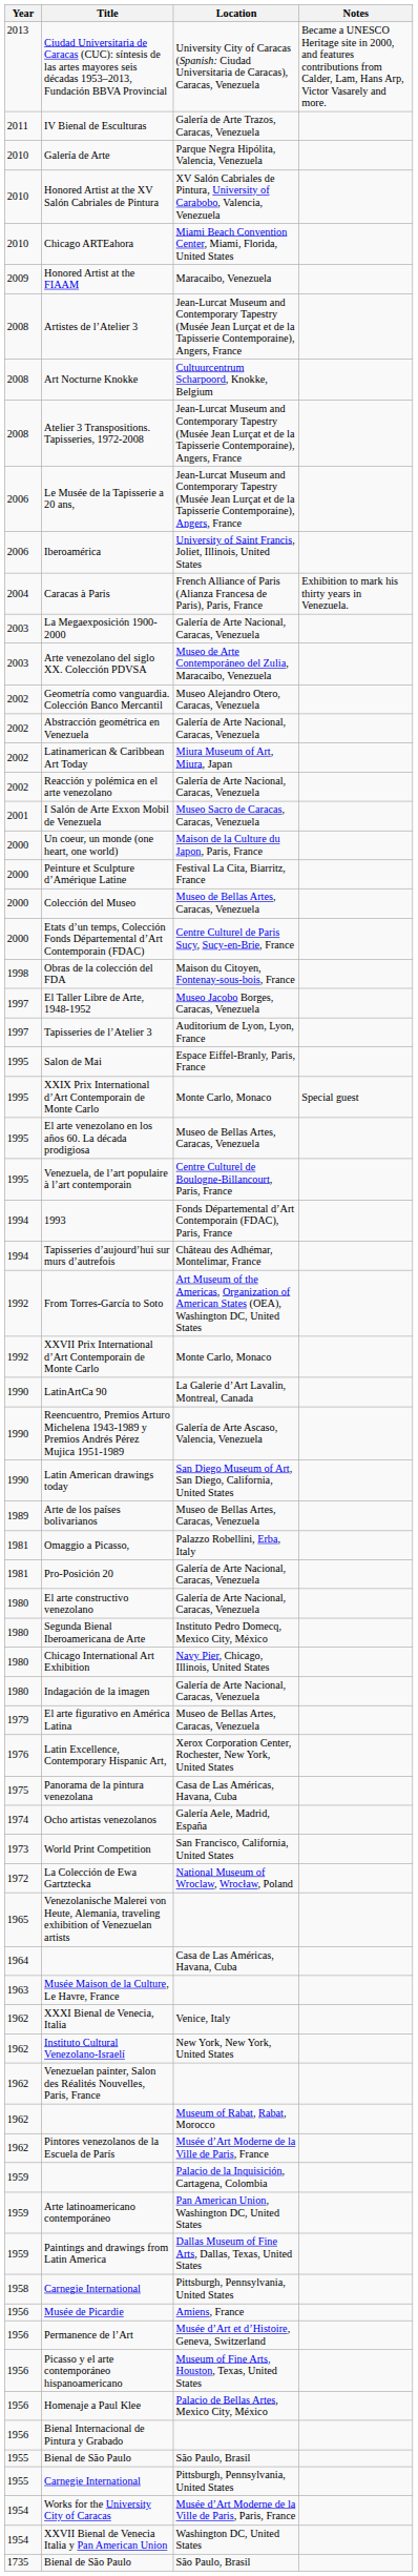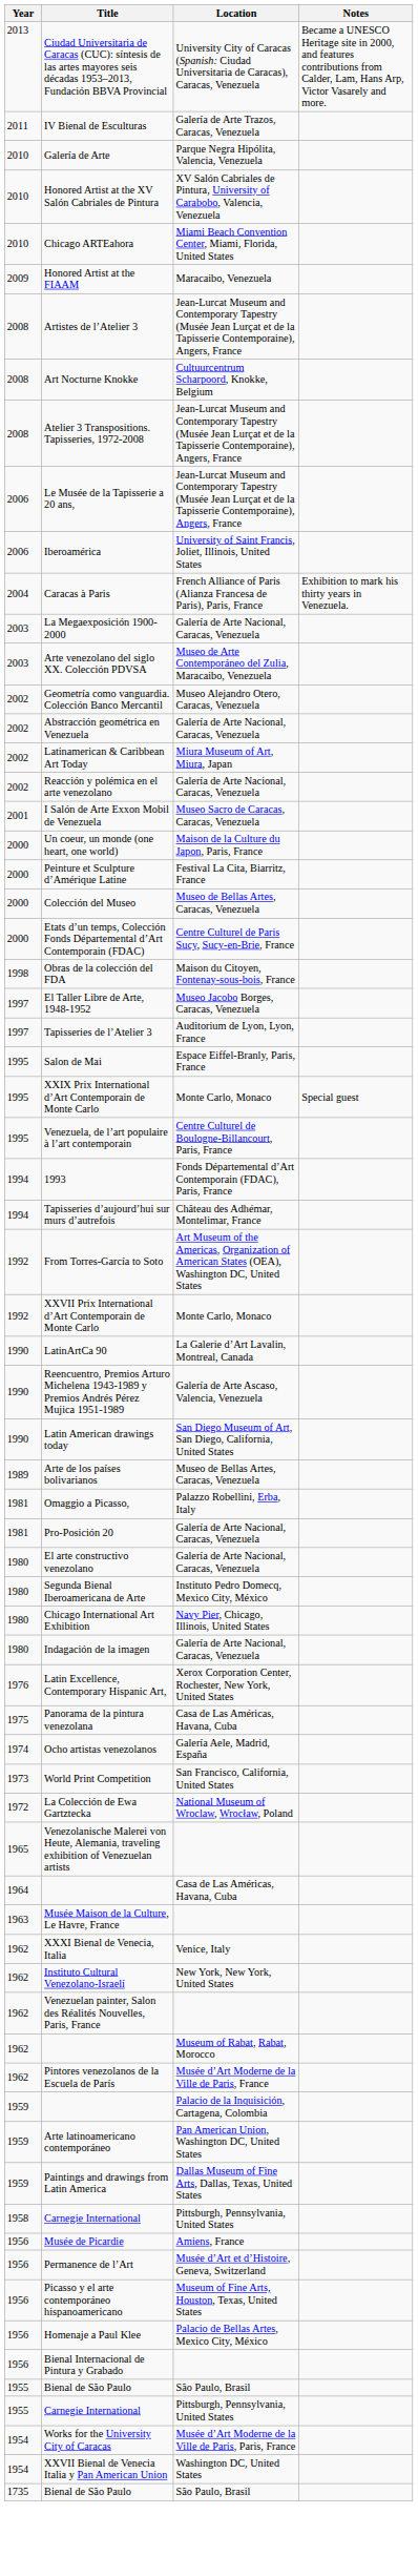 <table class="wikitable">
 <tr>
 <th>Year</th>
 <th>Title</th>
 <th>Location</th>
 <th>Notes</th>
 </tr>
 <tr>
 <td style="width:3em;vertical-align:top;">2013</td>
 <td><a href='#'>Ciudad Universitaria de Caracas</a> (CUC): síntesis de las artes mayores seis décadas 1953–2013, Fundación BBVA Provincial</td>
 <td>University City of Caracas (<em>Spanish:</em> Ciudad Universitaria de Caracas), Caracas, Venezuela</td>
 <td>Became a UNESCO Heritage site in 2000, and features contributions from Calder, Lam, Hans Arp, Victor Vasarely and more.</td>
 </tr>
 <tr>
 <td>2011</td>
 <td>IV Bienal de Esculturas</td>
 <td>Galería de Arte Trazos, Caracas, Venezuela</td>
 <td></td>
 </tr>
 <tr>
 <td>2010</td>
 <td>Galería de Arte</td>
 <td>Parque Negra Hipólita, Valencia, Venezuela</td>
 <td></td>
 </tr>
 <tr>
 <td>2010</td>
 <td>Honored Artist at the XV Salón Cabriales de Pintura</td>
 <td>XV Salón Cabriales de Pintura, <a href='#'>University of Carabobo</a>, Valencia, Venezuela</td>
 <td></td>
 </tr>
 <tr>
 <td>2010</td>
 <td>Chicago ARTEahora</td>
 <td><a href='#'>Miami Beach Convention Center</a>, Miami, Florida, United States</td>
 <td></td>
 </tr>
 <tr>
 <td>2009</td>
 <td>Honored Artist at the <a href='#'>FIAAM</a></td>
 <td>Maracaibo, Venezuela</td>
 <td></td>
 </tr>
 <tr>
 <td>2008</td>
 <td>Artistes de l’Atelier 3</td>
 <td>Jean-Lurcat Museum and Contemporary Tapestry (Musée Jean Lurçat et de la Tapisserie Contemporaine), Angers, France</td>
 <td></td>
 </tr>
 <tr>
 <td>2008</td>
 <td>Art Nocturne Knokke</td>
 <td><a href='#'>Cultuurcentrum Scharpoord</a>, Knokke, Belgium</td>
 <td></td>
 </tr>
 <tr>
 <td>2008</td>
 <td>Atelier 3 Transpositions. Tapisseries, 1972-2008</td>
 <td>Jean-Lurcat Museum and Contemporary Tapestry (Musée Jean Lurçat et de la Tapisserie Contemporaine), Angers, France</td>
 <td></td>
 </tr>
 <tr>
 <td>2006</td>
 <td>Le Musée de la Tapisserie a 20 ans,</td>
 <td>Jean-Lurcat Museum and Contemporary Tapestry (Musée Jean Lurçat et de la Tapisserie Contemporaine), <a href='#'>Angers</a>, France</td>
 <td></td>
 </tr>
 <tr>
 <td>2006</td>
 <td>Iberoamérica</td>
 <td><a href='#'>University of Saint Francis</a>, Joliet, Illinois, United States</td>
 <td></td>
 </tr>
 <tr>
 <td>2004</td>
 <td>Caracas à Paris</td>
 <td>French Alliance of Paris (Alianza Francesa de Paris), Paris, France</td>
 <td>Exhibition to mark his thirty years in Venezuela.</td>
 </tr>
 <tr>
 <td>2003</td>
 <td>La Megaexposición 1900-2000</td>
 <td>Galería de Arte Nacional, Caracas, Venezuela</td>
 <td></td>
 </tr>
 <tr>
 <td>2003</td>
 <td>Arte venezolano del siglo XX. Colección PDVSA</td>
 <td><a href='#'>Museo de Arte Contemporáneo del Zulia</a>, Maracaibo, Venezuela</td>
 <td></td>
 </tr>
 <tr>
 <td>2002</td>
 <td>Geometría como vanguardia. Colección Banco Mercantil</td>
 <td>Museo Alejandro Otero, Caracas, Venezuela</td>
 <td></td>
 </tr>
 <tr>
 <td>2002</td>
 <td>Abstracción geométrica en Venezuela</td>
 <td>Galería de Arte Nacional, Caracas, Venezuela</td>
 <td></td>
 </tr>
 <tr>
 <td>2002</td>
 <td>Latinamerican & Caribbean Art Today</td>
 <td><a href='#'>Miura Museum of Art</a>, <a href='#'>Miura</a>, Japan</td>
 <td></td>
 </tr>
 <tr>
 <td>2002</td>
 <td>Reacción y polémica en el arte venezolano</td>
 <td>Galería de Arte Nacional, Caracas, Venezuela</td>
 <td></td>
 </tr>
 <tr>
 <td>2001</td>
 <td>I Salón de Arte Exxon Mobil de Venezuela</td>
 <td><a href='#'>Museo Sacro de Caracas</a>, Caracas, Venezuela</td>
 <td></td>
 </tr>
 <tr>
 <td>2000</td>
 <td>Un coeur, un monde (one heart, one world)</td>
 <td><a href='#'>Maison de la Culture du Japon</a>, Paris, France</td>
 <td></td>
 </tr>
 <tr>
 <td>2000</td>
 <td>Peinture et Sculpture d’Amérique Latine</td>
 <td>Festival La Cita, Biarritz, France</td>
 <td></td>
 </tr>
 <tr>
 <td>2000</td>
 <td>Colección del Museo</td>
 <td><a href='#'>Museo de Bellas Artes</a>, Caracas, Venezuela</td>
 <td></td>
 </tr>
 <tr>
 <td>2000</td>
 <td>Etats d’un temps, Colección Fonds Départemental d’Art Contemporain (FDAC)</td>
 <td><a href='#'>Centre Culturel de Paris Sucy</a>, <a href='#'>Sucy-en-Brie</a>, France</td>
 <td></td>
 </tr>
 <tr>
 <td>1998</td>
 <td>Obras de la colección del FDA</td>
 <td>Maison du Citoyen, <a href='#'>Fontenay-sous-bois</a>, France</td>
 <td></td>
 </tr>
 <tr>
 <td>1997</td>
 <td>El Taller Libre de Arte, 1948-1952</td>
 <td><a href='#'>Museo Jacobo</a> Borges, Caracas, Venezuela</td>
 <td></td>
 </tr>
 <tr>
 <td>1997</td>
 <td>Tapisseries de l’Atelier 3</td>
 <td>Auditorium de Lyon, Lyon, France</td>
 <td></td>
 </tr>
 <tr>
 <td>1995</td>
 <td>Salon de Mai</td>
 <td>Espace Eiffel-Branly, Paris, France</td>
 <td></td>
 </tr>
 <tr>
 <td>1995</td>
 <td>XXIX Prix International d’Art Contemporain de Monte Carlo</td>
 <td>Monte Carlo, Monaco</td>
 <td>Special guest</td>
 </tr>
 <tr>
 <td>1995</td>
-<td>El arte venezolano en los años 60. La década prodigiosa</td>
-<td>Museo de Bellas Artes, Caracas, Venezuela</td>
-<td></td>
-</tr>
-<tr>
-<td>1995</td>
 <td>Venezuela, de l’art populaire à l’art contemporain</td>
 <td><a href='#'>Centre Culturel de Boulogne-Billancourt</a>, Paris, France</td>
 <td></td>
 </tr>
 <tr>
 <td>1994</td>
 <td> 1993</td>
 <td>Fonds Départemental d’Art Contemporain (FDAC), Paris, France</td>
 <td></td>
 </tr>
 <tr>
 <td>1994</td>
 <td>Tapisseries d’aujourd’hui sur murs d’autrefois</td>
 <td>Château des Adhémar, Montelimar, France</td>
 <td></td>
 </tr>
 <tr>
 <td>1992</td>
 <td>From Torres-García to Soto</td>
 <td><a href='#'>Art Museum of the Americas</a>, <a href='#'>Organization of American States</a> (OEA), Washington DC, United States</td>
 <td></td>
 </tr>
 <tr>
 <td>1992</td>
 <td>XXVII Prix International d’Art Contemporain de Monte Carlo</td>
 <td>Monte Carlo, Monaco</td>
 <td></td>
 </tr>
 <tr>
 <td>1990</td>
 <td>LatinArtCa 90</td>
 <td>La Galerie d’Art Lavalin, Montreal, Canada</td>
 <td></td>
 </tr>
 <tr>
 <td>1990</td>
 <td>Reencuentro, Premios Arturo Michelena 1943-1989 y Premios Andrés Pérez Mujica 1951-1989</td>
 <td>Galería de Arte Ascaso, Valencia, Venezuela</td>
 <td></td>
 </tr>
 <tr>
 <td>1990</td>
 <td>Latin American drawings today</td>
 <td><a href='#'>San Diego Museum of Art</a>, San Diego, California, United States</td>
 <td></td>
 </tr>
 <tr>
 <td>1989</td>
 <td>Arte de los países bolivarianos</td>
 <td>Museo de Bellas Artes, Caracas, Venezuela</td>
 <td></td>
 </tr>
 <tr>
 <td>1981</td>
 <td>Omaggio a Picasso,</td>
 <td>Palazzo Robellini, <a href='#'>Erba</a>, Italy</td>
 <td></td>
 </tr>
 <tr>
 <td>1981</td>
 <td>Pro-Posición 20</td>
 <td>Galería de Arte Nacional, Caracas, Venezuela</td>
 <td></td>
 </tr>
 <tr>
 <td>1980</td>
 <td>El arte constructivo venezolano</td>
 <td>Galería de Arte Nacional, Caracas, Venezuela</td>
 <td></td>
 </tr>
 <tr>
 <td>1980</td>
 <td>Segunda Bienal Iberoamericana de Arte</td>
 <td>Instituto Pedro Domecq, Mexico City, México</td>
 <td></td>
 </tr>
 <tr>
 <td>1980</td>
 <td>Chicago International Art Exhibition</td>
 <td><a href='#'>Navy Pier</a>, Chicago, Illinois, United States</td>
 <td></td>
 </tr>
 <tr>
 <td>1980</td>
 <td>Indagación de la imagen</td>
 <td>Galería de Arte Nacional, Caracas, Venezuela</td>
-<td></td>
-</tr>
-<tr>
-<td>1979</td>
-<td>El arte figurativo en América Latina</td>
-<td>Museo de Bellas Artes, Caracas, Venezuela</td>
 <td></td>
 </tr>
 <tr>
 <td>1976</td>
 <td>Latin Excellence, Contemporary Hispanic Art,</td>
 <td>Xerox Corporation Center, Rochester, New York, United States</td>
 <td></td>
 </tr>
 <tr>
 <td>1975</td>
 <td>Panorama de la pintura venezolana</td>
 <td>Casa de Las Américas, Havana, Cuba</td>
 <td></td>
 </tr>
 <tr>
 <td>1974</td>
 <td>Ocho artistas venezolanos</td>
 <td>Galería Aele, Madrid, España</td>
 <td></td>
 </tr>
 <tr>
 <td>1973</td>
 <td>World Print Competition</td>
 <td>San Francisco, California, United States</td>
 <td></td>
 </tr>
 <tr>
 <td>1972</td>
 <td>La Colección de Ewa Gartztecka</td>
 <td><a href='#'>National Museum of Wroclaw</a>, <a href='#'>Wrocław</a>, Poland</td>
 <td></td>
 </tr>
 <tr>
 <td>1965</td>
 <td>Venezolanische Malerei von Heute, Alemania, traveling exhibition of Venezuelan artists</td>
 <td></td>
 <td></td>
 </tr>
 <tr>
 <td>1964</td>
 <td></td>
 <td>Casa de Las Américas, Havana, Cuba</td>
 <td></td>
 </tr>
 <tr>
 <td>1963</td>
 <td><a href='#'>Musée Maison de la Culture</a>, Le Havre, France</td>
 <td></td>
 <td></td>
 </tr>
 <tr>
 <td>1962</td>
 <td>XXXI Bienal de Venecia, Italia</td>
 <td>Venice, Italy</td>
 <td></td>
 </tr>
 <tr>
 <td>1962</td>
 <td><a href='#'>Instituto Cultural Venezolano-Israelí</a></td>
 <td>New York, New York, United States</td>
 <td></td>
 </tr>
 <tr>
 <td>1962</td>
 <td>Venezuelan painter, Salon des Réalités Nouvelles, Paris, France</td>
 <td></td>
 <td></td>
 </tr>
 <tr>
 <td>1962</td>
 <td></td>
 <td><a href='#'>Museum of Rabat</a>, <a href='#'>Rabat</a>, Morocco</td>
 <td></td>
 </tr>
 <tr>
 <td>1962</td>
 <td>Pintores venezolanos de la Escuela de París</td>
 <td><a href='#'>Musée d’Art Moderne de la Ville de Paris</a>, France</td>
 <td></td>
 </tr>
 <tr>
 <td>1959</td>
 <td></td>
 <td><a href='#'>Palacio de la Inquisición</a>, Cartagena, Colombia</td>
 <td></td>
 </tr>
 <tr>
 <td>1959</td>
 <td>Arte latinoamericano contemporáneo</td>
 <td><a href='#'>Pan American Union</a>, Washington DC, United States</td>
 <td></td>
 </tr>
 <tr>
 <td>1959</td>
 <td>Paintings and drawings from Latin America</td>
 <td><a href='#'>Dallas Museum of Fine Arts</a>, Dallas, Texas, United States</td>
 <td></td>
 </tr>
 <tr>
 <td>1958</td>
 <td><a href='#'>Carnegie International</a></td>
 <td>Pittsburgh, Pennsylvania, United States</td>
 <td></td>
 </tr>
 <tr>
 <td>1956</td>
 <td><a href='#'>Musée de Picardie</a></td>
 <td><a href='#'>Amiens</a>, France</td>
 <td></td>
 </tr>
 <tr>
 <td>1956</td>
 <td>Permanence de l’Art</td>
 <td><a href='#'>Musée d’Art et d’Histoire</a>, Geneva, Switzerland</td>
 <td></td>
 </tr>
 <tr>
 <td>1956</td>
 <td>Picasso y el arte contemporáneo hispanoamericano</td>
 <td><a href='#'>Museum of Fine Arts, Houston</a>, Texas, United States</td>
 <td></td>
 </tr>
 <tr>
 <td>1956</td>
 <td>Homenaje a Paul Klee</td>
 <td><a href='#'>Palacio de Bellas Artes</a>, Mexico City, México</td>
 <td></td>
 </tr>
 <tr>
 <td>1956</td>
 <td>Bienal Internacional de Pintura y Grabado</td>
 <td></td>
 <td></td>
 </tr>
 <tr>
 <td>1955</td>
 <td>Bienal de São Paulo</td>
 <td>São Paulo, Brasil</td>
 <td></td>
 </tr>
 <tr>
 <td>1955</td>
 <td><a href='#'>Carnegie International</a></td>
 <td>Pittsburgh, Pennsylvania, United States</td>
 <td></td>
 </tr>
 <tr>
 <td>1954</td>
 <td>Works for the <a href='#'>University City of Caracas</a></td>
 <td><a href='#'>Musée d’Art Moderne de la Ville de Paris</a>, Paris, France</td>
 <td></td>
 </tr>
 <tr>
 <td>1954</td>
 <td>XXVII Bienal de Venecia Italia y <a href='#'>Pan American Union</a></td>
 <td>Washington DC, United States</td>
 <td></td>
 </tr>
 <tr>
 <td>1735</td>
 <td>Bienal de São Paulo</td>
 <td>São Paulo, Brasil</td>
 <td></td>
 </tr>
 </table>
